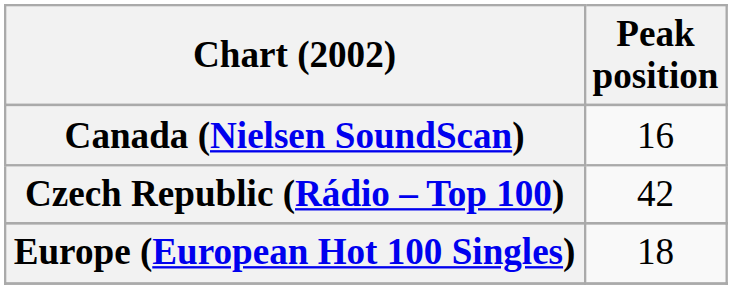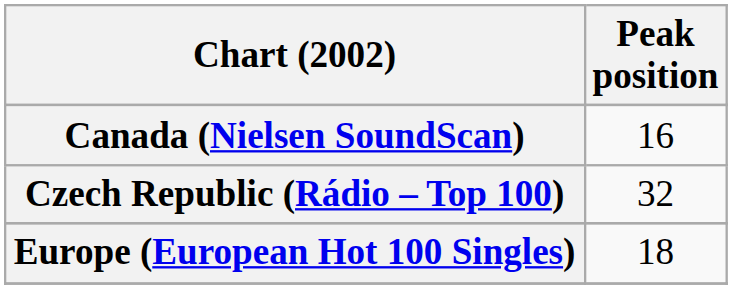 <table class="wikitable sortable plainrowheaders" style="text-align:center">
 <tr>
 <th scope="col">Chart (2002)</th>
 <th scope="col">Peak<br>position</th>
 </tr>
 <tr>
 </tr>
 <tr>
 </tr>
 <tr>
 </tr>
 <tr>
 </tr>
 <tr>
 </tr>
 <tr>
 <th scope=row>Canada (<a href='#'>Nielsen SoundScan</a>)</th>
 <td align="center">16</td>
 </tr>
 <tr>
 <th scope=row>Czech Republic (<a href='#'>Rádio – Top 100</a>)</th>
-<td>42</td>
+<td>32</td>
 </tr>
 <tr>
 </tr>
 <tr>
 <th scope=row>Europe (<a href='#'>European Hot 100 Singles</a>)</th>
 <td>18</td>
 </tr>
 <tr>
 </tr>
 <tr>
 </tr>
 <tr>
 </tr>
 <tr>
 </tr>
 <tr>
 </tr>
 <tr>
 </tr>
 <tr>
 </tr>
 <tr>
 </tr>
 <tr>
 </tr>
 <tr>
 </tr>
 <tr>
 </tr>
 <tr>
 </tr>
 <tr>
 </tr>
 <tr>
 </tr>
 <tr>
 </tr>
 <tr>
 </tr>
 <tr>
 </tr>
 <tr>
 </tr>
 </table>
